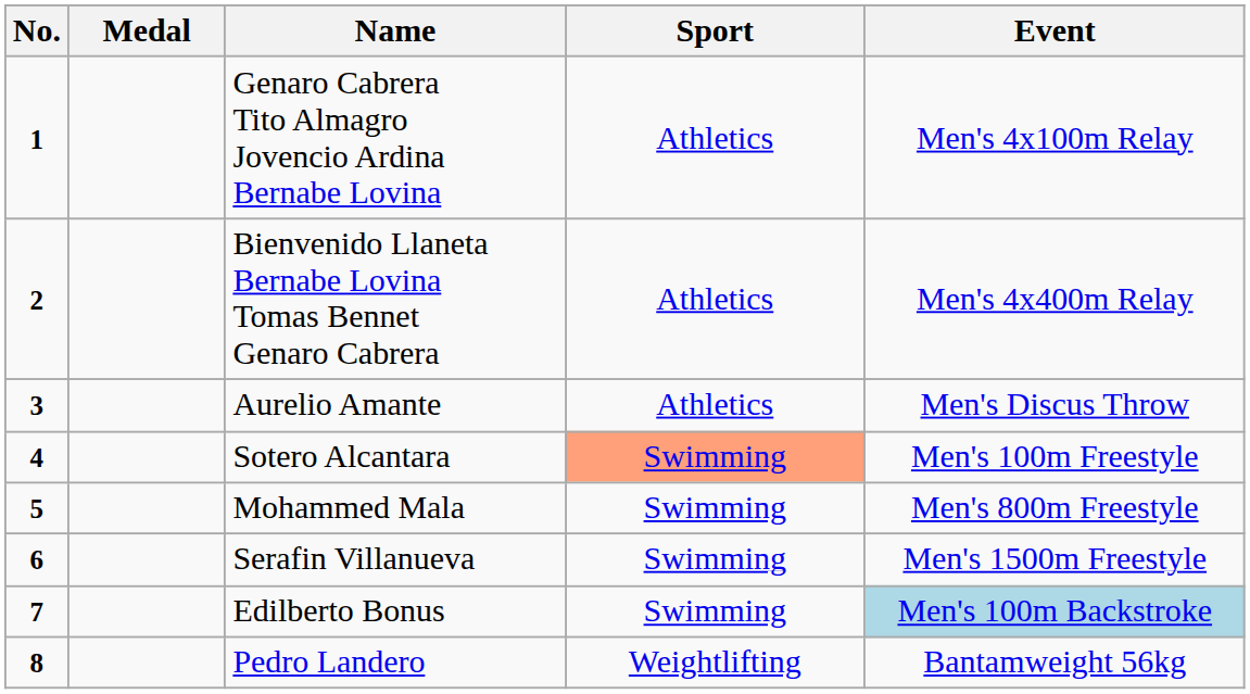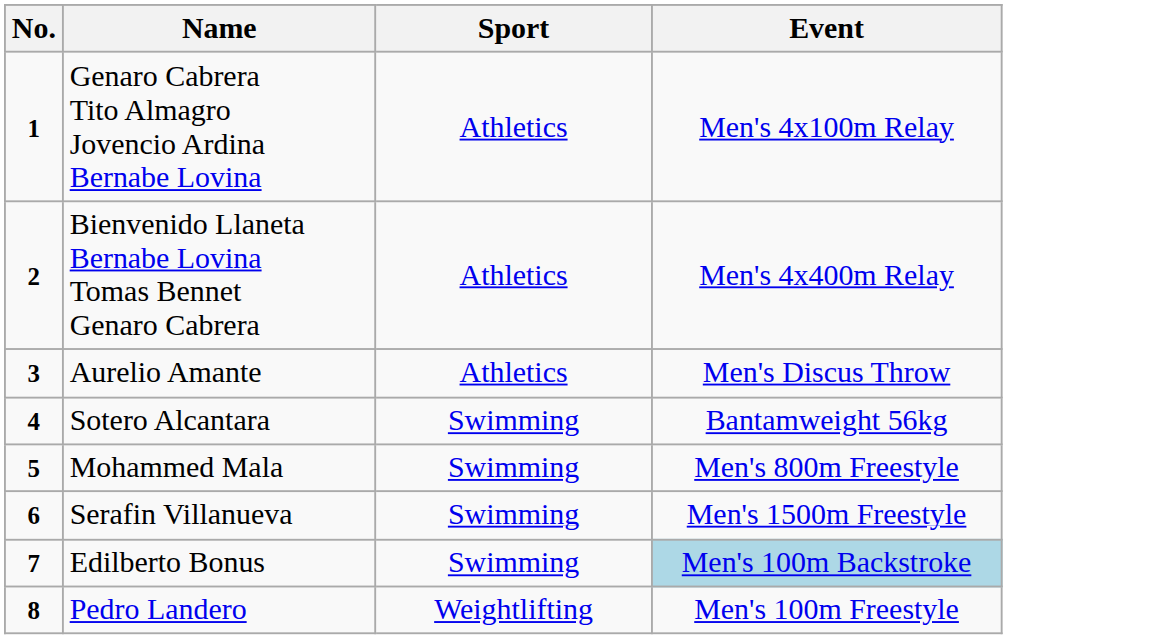 <table class="wikitable" style="font-size:100%; text-align:center;">
 <tr>
 <th width="10">No.</th>
-<th width="70">Medal</th>
 <th width="160">Name</th>
 <th width="140">Sport</th>
 <th width="180">Event</th>
 </tr>
 <tr>
 <td><small><strong>1</strong></small></td>
-<td></td>
 <td align=left>Genaro Cabrera<br>Tito Almagro<br>Jovencio Ardina<br><a href='#'>Bernabe Lovina</a></td>
 <td> <a href='#'>Athletics</a></td>
 <td><a href='#'>Men's 4x100m Relay</a></td>
 </tr>
 <tr>
 <td><small><strong>2</strong></small></td>
-<td></td>
 <td align=left>Bienvenido Llaneta<br><a href='#'>Bernabe Lovina</a><br>Tomas Bennet<br>Genaro Cabrera</td>
 <td> <a href='#'>Athletics</a></td>
 <td><a href='#'>Men's 4x400m Relay</a></td>
 </tr>
 <tr>
 <td><small><strong>3</strong></small></td>
-<td></td>
 <td align=left>Aurelio Amante</td>
 <td> <a href='#'>Athletics</a></td>
 <td><a href='#'>Men's Discus Throw</a></td>
 </tr>
 <tr>
 <td><small><strong>4</strong></small></td>
-<td></td>
 <td align=left>Sotero Alcantara</td>
-<td style="background: lightsalmon;"> <a href='#'>Swimming</a></td>
-<td><a href='#'>Men's 100m Freestyle</a></td>
+<td> <a href='#'>Swimming</a></td>
+<td><a href='#'>Bantamweight 56kg</a></td>
 </tr>
 <tr>
 <td><small><strong>5</strong></small></td>
-<td></td>
 <td align=left>Mohammed Mala</td>
 <td> <a href='#'>Swimming</a></td>
 <td><a href='#'>Men's 800m Freestyle</a></td>
 </tr>
 <tr>
 <td><small><strong>6</strong></small></td>
-<td></td>
 <td align=left>Serafin Villanueva</td>
 <td> <a href='#'>Swimming</a></td>
 <td><a href='#'>Men's 1500m Freestyle</a></td>
 </tr>
 <tr>
 <td><small><strong>7</strong></small></td>
-<td></td>
 <td align=left>Edilberto Bonus</td>
 <td> <a href='#'>Swimming</a></td>
 <td style="background: lightblue;"><a href='#'>Men's 100m Backstroke</a></td>
 </tr>
 <tr>
 <td><small><strong>8</strong></small></td>
-<td></td>
 <td align=left><a href='#'>Pedro Landero</a></td>
 <td> <a href='#'>Weightlifting</a></td>
-<td><a href='#'>Bantamweight 56kg</a></td>
+<td><a href='#'>Men's 100m Freestyle</a></td>
 </tr>
 </table>
